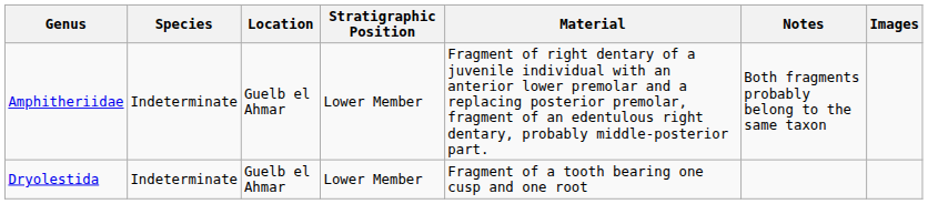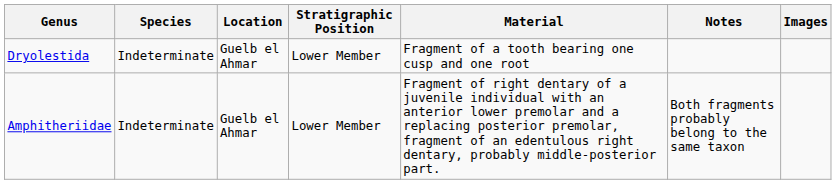 <table class="wikitable" align="center">
 <tr>
 <th>Genus</th>
 <th>Species</th>
 <th>Location</th>
 <th>Stratigraphic Position</th>
 <th>Material</th>
 <th>Notes</th>
 <th>Images</th>
 </tr>
 <tr>
+<td><a href='#'>Dryolestida</a></td>
+<td>Indeterminate</td>
+<td>Guelb el Ahmar</td>
+<td>Lower Member</td>
+<td>Fragment of a tooth bearing one cusp and one root</td>
+<td></td>
+<td></td>
+</tr>
+<tr>
 <td><a href='#'>Amphitheriidae</a></td>
 <td>Indeterminate</td>
 <td>Guelb el Ahmar</td>
 <td>Lower Member</td>
 <td>Fragment of right dentary of a juvenile individual with an anterior lower premolar and a replacing posterior premolar, fragment of an edentulous right dentary, probably middle-posterior part.</td>
 <td>Both fragments probably belong to the same taxon</td>
 <td></td>
 </tr>
-<tr>
-<td><a href='#'>Dryolestida</a></td>
-<td>Indeterminate</td>
-<td>Guelb el Ahmar</td>
-<td>Lower Member</td>
-<td>Fragment of a tooth bearing one cusp and one root</td>
-<td></td>
-<td></td>
-</tr>
 </table>
